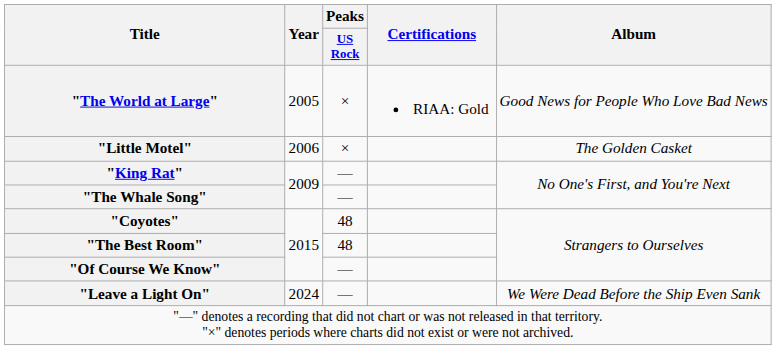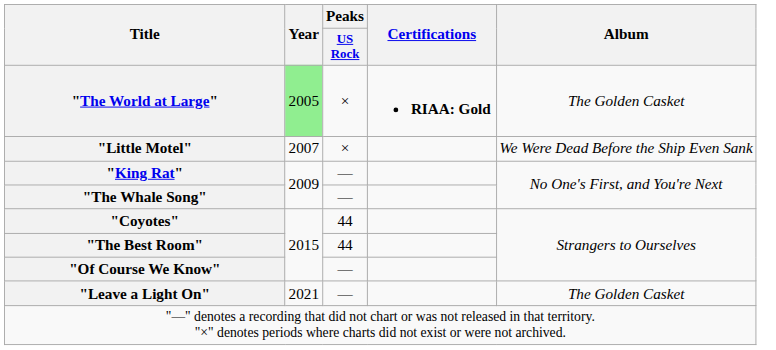 <table class="wikitable plainrowheaders" style="text-align:center;">
 <tr>
 <th scope="col" rowspan="2" style="width:18em;">Title</th>
 <th scope="col" rowspan="2">Year</th>
 <th scope="col" colspan="1">Peaks</th>
 <th scope="col" rowspan="2" style="width:8em;"><a href='#'>Certifications</a></th>
 <th scope="col" rowspan="2">Album</th>
 </tr>
 <tr>
 <th scope="col" style="width:3em;font-size:85%;"><a href='#'>US<br>Rock</a><br></th>
 </tr>
 <tr>
 <th scope="row">"<a href='#'>The World at Large</a>"</th>
-<td>2005</td>
+<td style="background: lightgreen;">2005</td>
 <td>×</td>
-<td><br><ul><li>RIAA: Gold</li></ul></td>
-<td><em>Good News for People Who Love Bad News</em></td>
+<td><strong><br><ul><li>RIAA: Gold</li></ul></strong></td>
+<td><em>The Golden Casket</em></td>
 </tr>
 <tr>
 <th scope="row">"Little Motel"</th>
-<td>2006</td>
+<td>2007</td>
 <td>×</td>
 <td></td>
-<td><em>The Golden Casket</em></td>
+<td><em>We Were Dead Before the Ship Even Sank</em></td>
 </tr>
 <tr>
 <th scope="row">"<a href='#'>King Rat</a>"</th>
 <td rowspan="2">2009</td>
 <td>—</td>
 <td></td>
 <td rowspan="2"><em>No One's First, and You're Next</em></td>
 </tr>
 <tr>
 <th scope="row">"The Whale Song"</th>
 <td>—</td>
 <td></td>
 </tr>
 <tr>
 <th scope="row">"Coyotes"</th>
 <td rowspan="3">2015</td>
-<td>48</td>
+<td>44</td>
 <td></td>
 <td rowspan="3"><em>Strangers to Ourselves</em></td>
 </tr>
 <tr>
 <th scope="row">"The Best Room"</th>
-<td>48</td>
+<td>44</td>
 <td></td>
 </tr>
 <tr>
 <th scope="row">"Of Course We Know"</th>
 <td>—</td>
 <td></td>
 </tr>
 <tr>
 <th scope="row">"Leave a Light On"</th>
-<td>2024</td>
+<td>2021</td>
 <td>—</td>
 <td></td>
-<td><em>We Were Dead Before the Ship Even Sank</em></td>
+<td><em>The Golden Casket</em></td>
 </tr>
 <tr>
 <td colspan="14" style="font-size:90%">"—" denotes a recording that did not chart or was not released in that territory.<br>"×" denotes periods where charts did not exist or were not archived.</td>
 </tr>
 </table>
